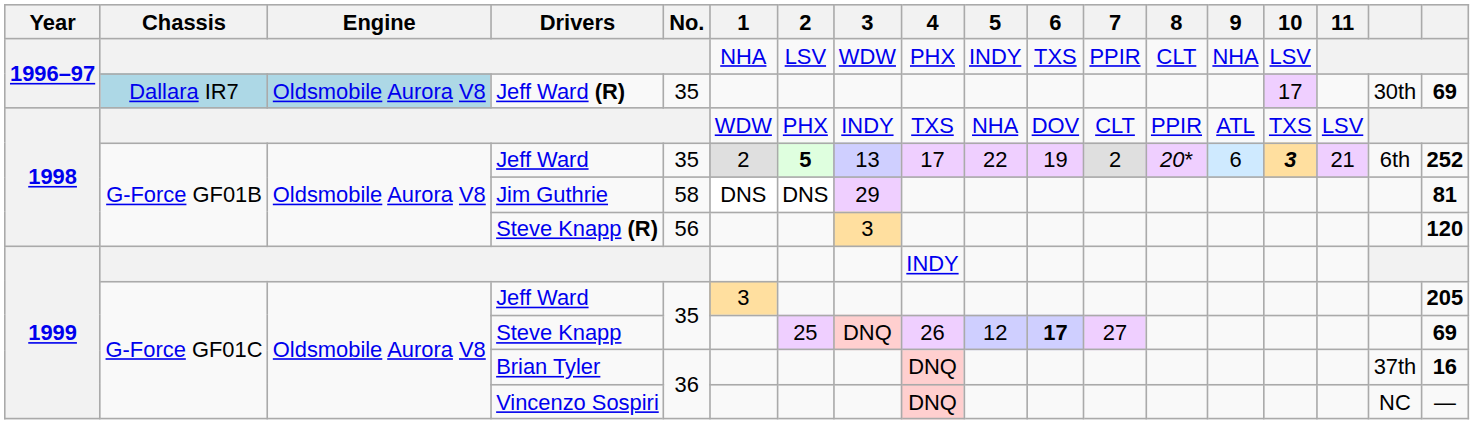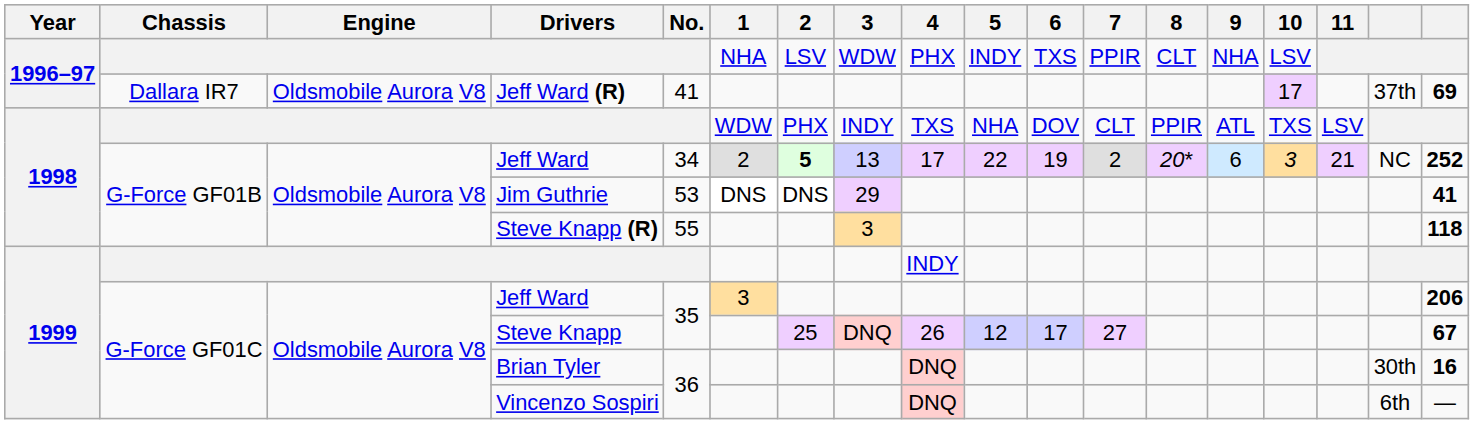 <table class="wikitable" style="text-align:center; font-size:85%">
 <tr>
 <th>Year</th>
 <th>Chassis</th>
 <th>Engine</th>
 <th>Drivers</th>
 <th>No.</th>
 <th>1</th>
 <th>2</th>
 <th>3</th>
 <th>4</th>
 <th>5</th>
 <th>6</th>
 <th>7</th>
 <th>8</th>
 <th>9</th>
 <th>10</th>
 <th>11</th>
 <th></th>
 <th></th>
 </tr>
 <tr>
 <th rowspan=2><a href='#'>1996–97</a></th>
 <th colspan=4></th>
 <td><a href='#'>NHA</a></td>
 <td><a href='#'>LSV</a></td>
 <td><a href='#'>WDW</a></td>
 <td><a href='#'>PHX</a></td>
 <td><a href='#'>INDY</a></td>
 <td><a href='#'>TXS</a></td>
 <td><a href='#'>PPIR</a></td>
 <td><a href='#'>CLT</a></td>
 <td><a href='#'>NHA</a></td>
 <td><a href='#'>LSV</a></td>
 <th colspan=3></th>
 </tr>
 <tr>
-<td style="background: lightblue;"><a href='#'>Dallara</a> IR7</td>
-<td style="background: lightblue;"><a href='#'>Oldsmobile</a> <a href='#'>Aurora</a> <a href='#'>V8</a></td>
+<td><a href='#'>Dallara</a> IR7</td>
+<td><a href='#'>Oldsmobile</a> <a href='#'>Aurora</a> <a href='#'>V8</a></td>
 <td align=left> <a href='#'>Jeff Ward</a> <strong>(R)</strong></td>
-<td>35</td>
+<td>41</td>
 <td></td>
 <td></td>
 <td></td>
 <td></td>
 <td></td>
 <td></td>
 <td></td>
 <td></td>
 <td></td>
 <td style="background:#EFCFFF;" align=center>17</td>
 <td></td>
-<td>30th</td>
+<td>37th</td>
 <td><strong>69</strong></td>
 </tr>
 <tr>
 <th rowspan=4><a href='#'>1998</a></th>
 <th colspan=4></th>
 <td><a href='#'>WDW</a></td>
 <td><a href='#'>PHX</a></td>
 <td><a href='#'>INDY</a></td>
 <td><a href='#'>TXS</a></td>
 <td><a href='#'>NHA</a></td>
 <td><a href='#'>DOV</a></td>
 <td><a href='#'>CLT</a></td>
 <td><a href='#'>PPIR</a></td>
 <td><a href='#'>ATL</a></td>
 <td><a href='#'>TXS</a></td>
 <td><a href='#'>LSV</a></td>
 <th colspan=2></th>
 </tr>
 <tr>
 <td rowspan=3><a href='#'>G-Force</a> GF01B</td>
 <td rowspan=3><a href='#'>Oldsmobile</a> <a href='#'>Aurora</a> <a href='#'>V8</a></td>
 <td align=left> <a href='#'>Jeff Ward</a></td>
-<td>35</td>
+<td>34</td>
 <td style="background:#DFDFDF;" align=center>2</td>
 <td style="background:#DFFFDF;" align=center><strong>5</strong></td>
 <td style="background:#CFCFFF;" align=center>13</td>
 <td style="background:#EFCFFF;" align=center>17</td>
 <td style="background:#EFCFFF;" align=center>22</td>
 <td style="background:#EFCFFF;" align=center>19</td>
 <td style="background:#DFDFDF;" align=center>2</td>
 <td style="background:#EFCFFF;" align=center><em>20</em>*</td>
 <td style="background:#CFEAFF;" align=center>6</td>
-<td style="background:#FFDF9F;" align=center><strong><em>3</em></strong></td>
+<td style="background:#FFDF9F;" align=center><em>3</em></td>
 <td style="background:#EFCFFF;" align=center>21</td>
-<td>6th</td>
+<td>NC</td>
 <td><strong>252</strong></td>
 </tr>
 <tr>
 <td align=left> <a href='#'>Jim Guthrie</a></td>
-<td>58</td>
+<td>53</td>
 <td style="background:#FFFFFF;" align=center>DNS</td>
 <td style="background:#FFFFFF;" align=center>DNS</td>
 <td style="background:#EFCFFF;" align=center>29</td>
 <td></td>
 <td></td>
 <td></td>
 <td></td>
 <td></td>
 <td></td>
 <td></td>
 <td></td>
 <td></td>
-<td><strong>81</strong></td>
+<td><strong>41</strong></td>
 </tr>
 <tr>
 <td align=left> <a href='#'>Steve Knapp</a> <strong>(R)</strong></td>
-<td>56</td>
+<td>55</td>
 <td></td>
 <td></td>
 <td style="background:#FFDF9F;" align=center>3</td>
 <td></td>
 <td></td>
 <td></td>
 <td></td>
 <td></td>
 <td></td>
 <td></td>
 <td></td>
 <td></td>
-<td><strong>120</strong></td>
+<td><strong>118</strong></td>
 </tr>
 <tr>
 <th rowspan=5><a href='#'>1999</a></th>
 <th colspan=4></th>
 <td></td>
 <td></td>
 <td></td>
 <td><a href='#'>INDY</a></td>
 <td></td>
 <td></td>
 <td></td>
 <td></td>
 <td></td>
 <td></td>
 <td></td>
 <th colspan=2></th>
 </tr>
 <tr>
 <td rowspan=4><a href='#'>G-Force</a> GF01C</td>
 <td rowspan=4><a href='#'>Oldsmobile</a> <a href='#'>Aurora</a> <a href='#'>V8</a></td>
 <td align=left> <a href='#'>Jeff Ward</a></td>
 <td rowspan=2>35</td>
 <td style="background:#FFDF9F;" align=center>3</td>
 <td></td>
 <td></td>
 <td></td>
 <td></td>
 <td></td>
 <td></td>
 <td></td>
 <td></td>
 <td></td>
 <td></td>
 <td></td>
-<td><strong>205</strong></td>
+<td><strong>206</strong></td>
 </tr>
 <tr>
 <td align=left> <a href='#'>Steve Knapp</a></td>
 <td></td>
 <td style="background:#EFCFFF;" align=center>25</td>
 <td style="background:#FFCFCF;" align=center>DNQ</td>
 <td style="background:#EFCFFF;" align=center>26</td>
 <td style="background:#CFCFFF;" align=center>12</td>
-<td style="background:#CFCFFF;" align=center><strong>17</strong></td>
+<td style="background:#CFCFFF;" align=center>17</td>
 <td style="background:#EFCFFF;" align=center>27</td>
 <td></td>
 <td></td>
 <td></td>
 <td></td>
 <td></td>
-<td><strong>69</strong></td>
+<td><strong>67</strong></td>
 </tr>
 <tr>
 <td align=left> <a href='#'>Brian Tyler</a></td>
 <td rowspan=2>36</td>
 <td></td>
 <td></td>
 <td></td>
 <td style="background:#FFCFCF;" align=center>DNQ</td>
 <td></td>
 <td></td>
 <td></td>
 <td></td>
 <td></td>
 <td></td>
 <td></td>
-<td>37th</td>
+<td>30th</td>
 <td><strong>16</strong></td>
 </tr>
 <tr>
 <td align=left> <a href='#'>Vincenzo Sospiri</a></td>
 <td></td>
 <td></td>
 <td></td>
 <td style="background:#FFCFCF;" align=center>DNQ</td>
 <td></td>
 <td></td>
 <td></td>
 <td></td>
 <td></td>
 <td></td>
 <td></td>
-<td>NC</td>
+<td>6th</td>
 <td>—</td>
 </tr>
 </table>
